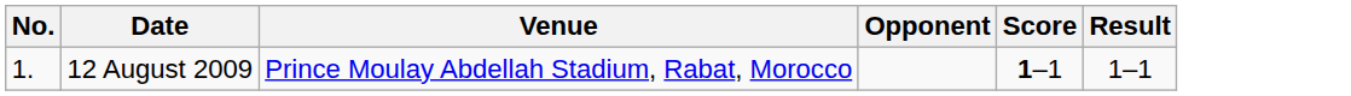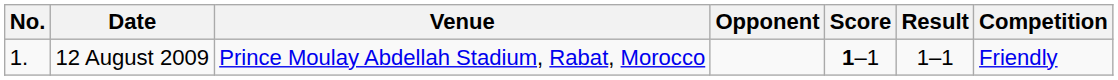 <table class="wikitable">
 <tr>
 <th>No.</th>
 <th>Date</th>
 <th>Venue</th>
 <th>Opponent</th>
 <th>Score</th>
 <th>Result</th>
+<th>Competition</th>
 </tr>
 <tr>
 <td>1.</td>
 <td>12 August 2009</td>
 <td><a href='#'>Prince Moulay Abdellah Stadium</a>, <a href='#'>Rabat</a>, <a href='#'>Morocco</a></td>
 <td></td>
 <td align=center><strong>1</strong>–1</td>
 <td align=center>1–1</td>
+<td><a href='#'>Friendly</a></td>
 </tr>
 </table>
